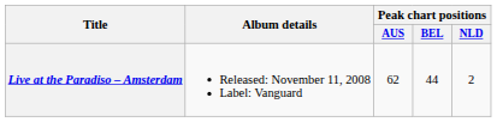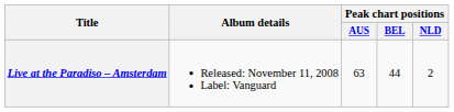 <table class="wikitable plainrowheaders">
 <tr>
 <th scope="col" rowspan="2">Title</th>
 <th scope="col" rowspan="2">Album details</th>
 <th scope="col" colspan="3">Peak chart positions</th>
 </tr>
 <tr>
 <th scope="col" style="width:3em;font-size:90%"><a href='#'>AUS</a><br></th>
 <th scope="col" style="width:3em;font-size:90%"><a href='#'>BEL</a><br></th>
 <th scope="col" style="width:3em;font-size:90%"><a href='#'>NLD</a><br></th>
 </tr>
 <tr>
 <th scope="row"><em><a href='#'>Live at the Paradiso – Amsterdam</a></em></th>
 <td><br><ul><li>Released: November 11, 2008</li><li>Label: Vanguard</li></ul></td>
-<td align="center">62</td>
+<td align="center">63</td>
 <td align="center">44</td>
 <td align="center">2</td>
 </tr>
 </table>
